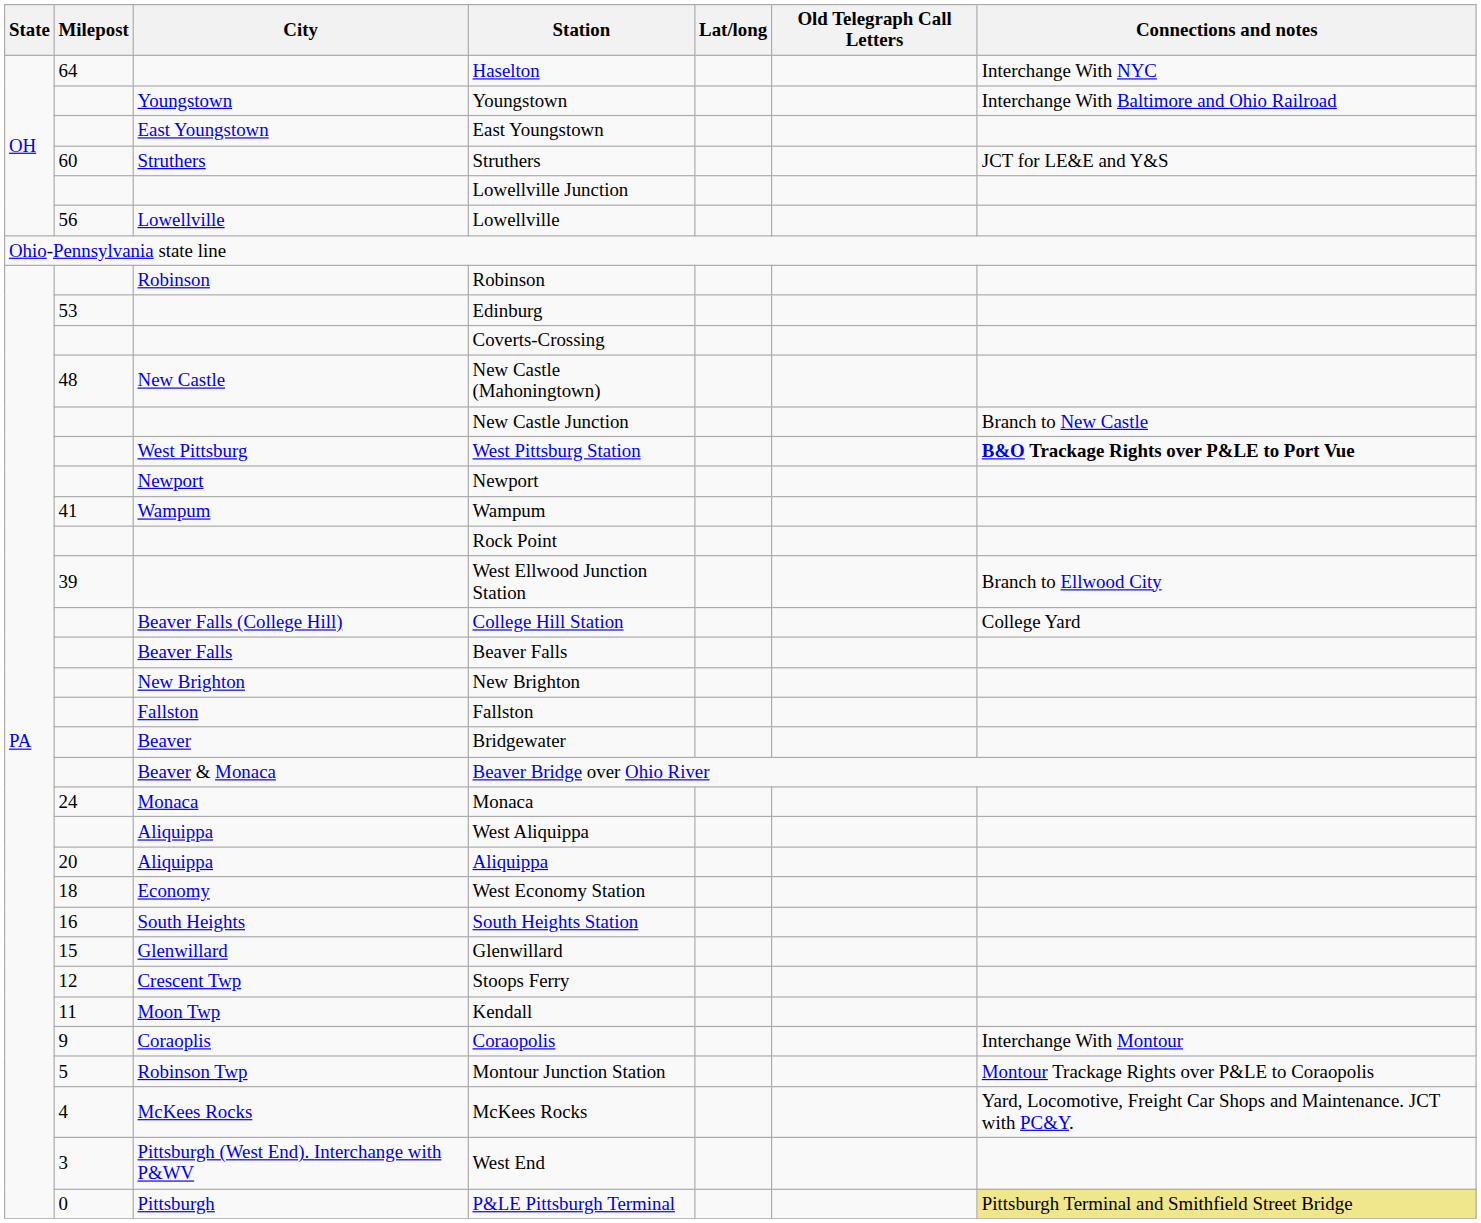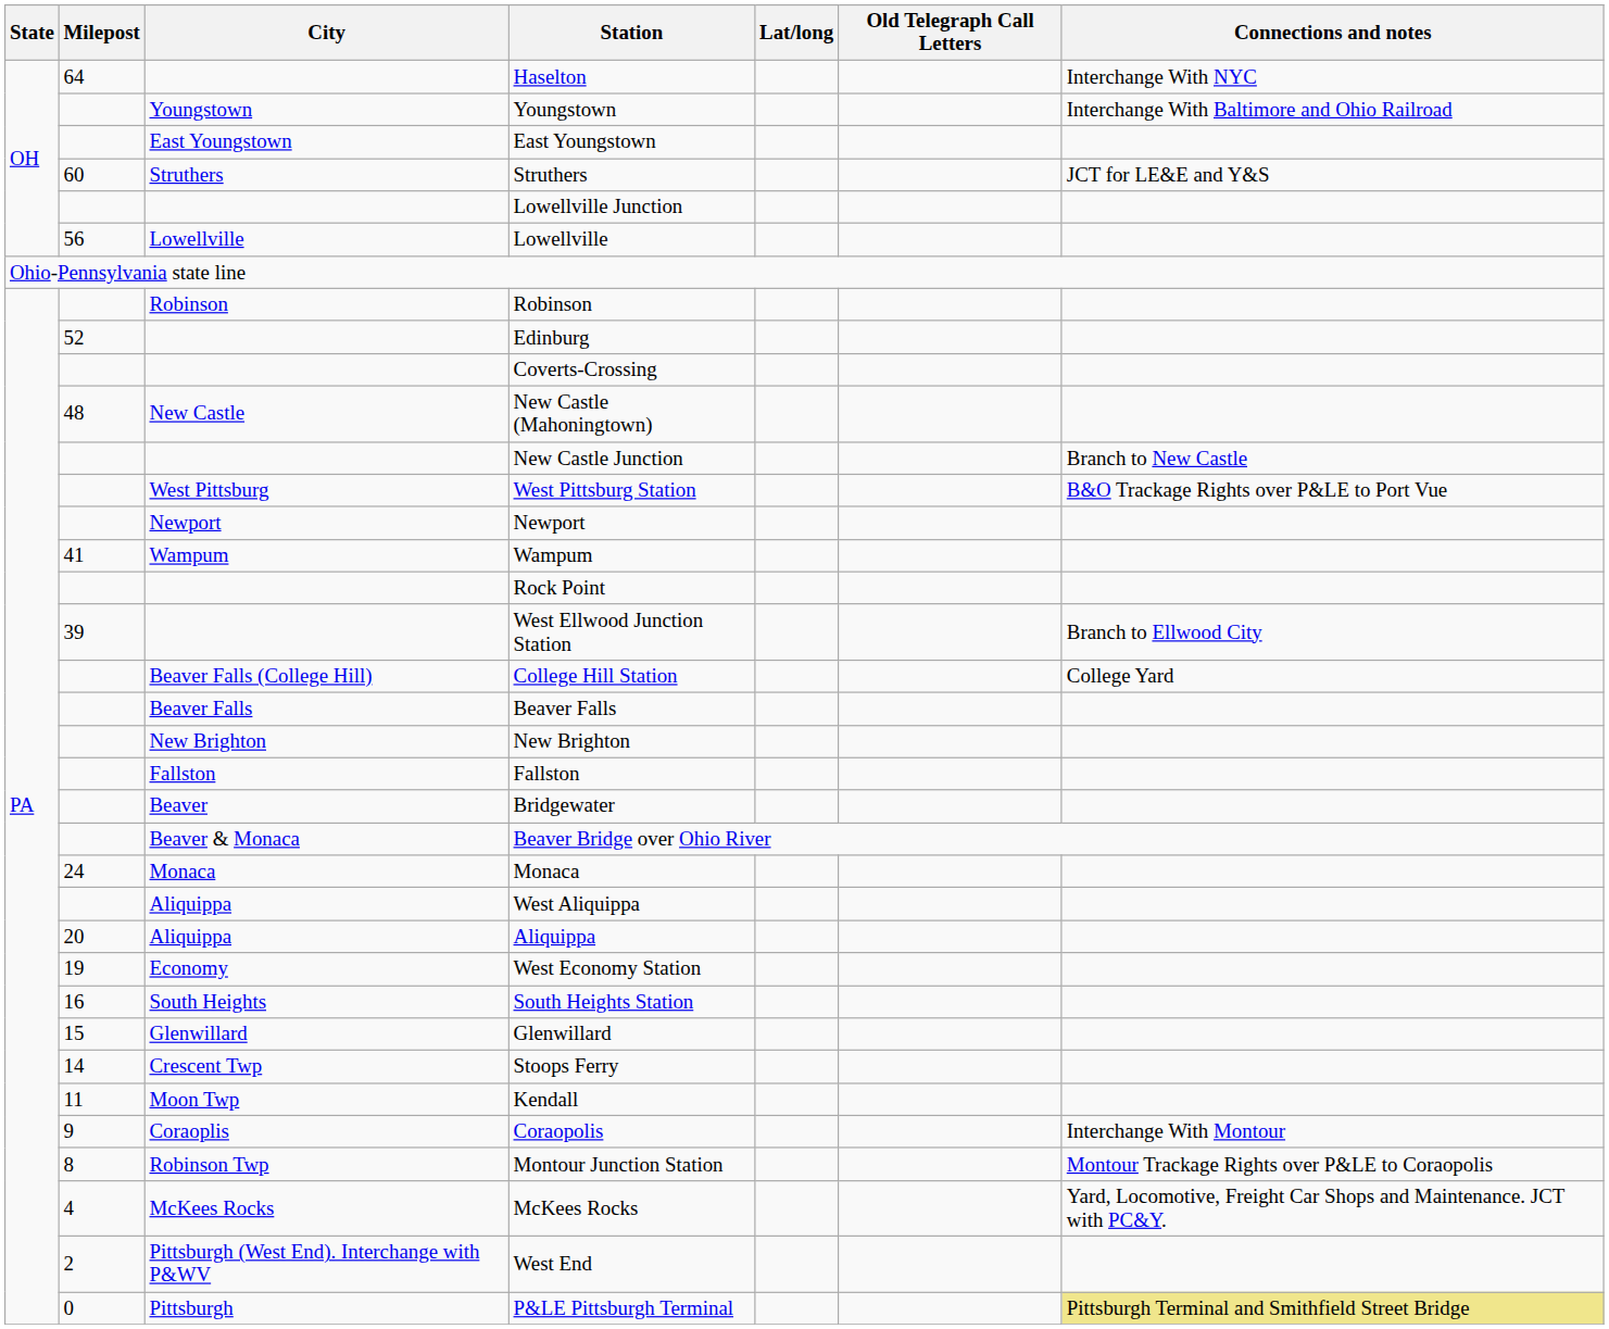 <table class="wikitable">
 <tr>
 <th>State</th>
 <th>Milepost</th>
 <th>City</th>
 <th>Station</th>
 <th>Lat/long</th>
 <th>Old Telegraph Call Letters</th>
 <th>Connections and notes</th>
 </tr>
 <tr>
 <td rowspan=6><a href='#'>OH</a></td>
 <td>64</td>
 <td></td>
 <td><a href='#'>Haselton</a></td>
 <td></td>
 <td></td>
 <td>Interchange With <a href='#'>NYC</a></td>
 </tr>
 <tr>
 <td></td>
 <td><a href='#'>Youngstown</a></td>
 <td>Youngstown</td>
 <td></td>
 <td></td>
 <td>Interchange With <a href='#'>Baltimore and Ohio Railroad</a></td>
 </tr>
 <tr>
 <td></td>
 <td><a href='#'>East Youngstown</a></td>
 <td>East Youngstown</td>
 <td></td>
 <td></td>
 </tr>
 <tr>
 <td>60</td>
 <td><a href='#'>Struthers</a></td>
 <td>Struthers</td>
 <td></td>
 <td></td>
 <td>JCT for LE&E and Y&S</td>
 </tr>
 <tr>
 <td></td>
 <td></td>
 <td>Lowellville Junction</td>
 <td></td>
 <td></td>
 <td></td>
 </tr>
 <tr>
 <td>56</td>
 <td><a href='#'>Lowellville</a></td>
 <td>Lowellville</td>
 <td></td>
 <td></td>
 <td></td>
 </tr>
 <tr>
 <td colspan=7><a href='#'>Ohio</a>-<a href='#'>Pennsylvania</a> state line</td>
 </tr>
 <tr>
 <td rowspan=29><a href='#'>PA</a></td>
 <td></td>
 <td><a href='#'>Robinson</a></td>
 <td>Robinson</td>
 <td></td>
 <td></td>
 <td></td>
 </tr>
 <tr>
-<td>53</td>
+<td>52</td>
 <td></td>
 <td>Edinburg</td>
 <td></td>
 <td></td>
 <td></td>
 </tr>
 <tr>
 <td></td>
 <td></td>
 <td>Coverts-Crossing</td>
 <td></td>
 <td></td>
 <td></td>
 </tr>
 <tr>
 <td>48</td>
 <td><a href='#'>New Castle</a></td>
 <td>New Castle (Mahoningtown)</td>
 <td></td>
 <td></td>
 <td></td>
 </tr>
 <tr>
 <td></td>
 <td></td>
 <td>New Castle Junction</td>
 <td></td>
 <td></td>
 <td>Branch to <a href='#'>New Castle</a></td>
 </tr>
 <tr>
 <td></td>
 <td><a href='#'>West Pittsburg</a></td>
 <td><a href='#'>West Pittsburg Station</a></td>
 <td></td>
 <td></td>
-<td><strong><a href='#'>B&O</a> Trackage Rights over P&LE to Port Vue</strong></td>
+<td><a href='#'>B&O</a> Trackage Rights over P&LE to Port Vue</td>
 </tr>
 <tr>
 <td></td>
 <td><a href='#'>Newport</a></td>
 <td>Newport</td>
 <td></td>
 <td></td>
 <td></td>
 </tr>
 <tr>
 <td>41</td>
 <td><a href='#'>Wampum</a></td>
 <td>Wampum</td>
 <td></td>
 <td></td>
 <td></td>
 </tr>
 <tr>
 <td></td>
 <td></td>
 <td>Rock Point</td>
 <td></td>
 <td></td>
 </tr>
 <tr>
 <td>39</td>
 <td></td>
 <td>West Ellwood Junction Station</td>
 <td></td>
 <td></td>
 <td>Branch to <a href='#'>Ellwood City</a></td>
 </tr>
 <tr>
 <td></td>
 <td><a href='#'>Beaver Falls (College Hill)</a></td>
 <td><a href='#'>College Hill Station</a></td>
 <td></td>
 <td></td>
 <td>College Yard</td>
 </tr>
 <tr>
 <td></td>
 <td><a href='#'>Beaver Falls</a></td>
 <td>Beaver Falls</td>
 <td></td>
 <td></td>
 <td></td>
 </tr>
 <tr>
 <td></td>
 <td><a href='#'>New Brighton</a></td>
 <td>New Brighton</td>
 <td></td>
 <td></td>
 <td></td>
 </tr>
 <tr>
 <td></td>
 <td><a href='#'>Fallston</a></td>
 <td>Fallston</td>
 <td></td>
 <td></td>
 <td></td>
 </tr>
 <tr>
 <td></td>
 <td><a href='#'>Beaver</a></td>
 <td>Bridgewater</td>
 <td></td>
 <td></td>
 <td></td>
 </tr>
 <tr>
 <td></td>
 <td><a href='#'>Beaver</a> & <a href='#'>Monaca</a></td>
 <td colspan=4><a href='#'>Beaver Bridge</a> over <a href='#'>Ohio River</a></td>
 </tr>
 <tr>
 <td>24</td>
 <td><a href='#'>Monaca</a></td>
 <td>Monaca</td>
 <td></td>
 <td></td>
 <td></td>
 </tr>
 <tr>
 <td></td>
 <td><a href='#'>Aliquippa</a></td>
 <td>West Aliquippa</td>
 <td></td>
 <td></td>
 <td></td>
 </tr>
 <tr>
 <td>20</td>
 <td><a href='#'>Aliquippa</a></td>
 <td><a href='#'>Aliquippa</a></td>
 <td></td>
 <td></td>
 <td></td>
 </tr>
 <tr>
-<td>18</td>
+<td>19</td>
 <td><a href='#'>Economy</a></td>
 <td>West Economy Station</td>
 <td></td>
 <td></td>
 <td></td>
 </tr>
 <tr>
 <td>16</td>
 <td><a href='#'>South Heights</a></td>
 <td><a href='#'>South Heights Station</a></td>
 <td></td>
 <td></td>
 <td></td>
 </tr>
 <tr>
 <td>15</td>
 <td><a href='#'>Glenwillard</a></td>
 <td>Glenwillard</td>
 <td></td>
 <td></td>
 <td></td>
 </tr>
 <tr>
-<td>12</td>
+<td>14</td>
 <td><a href='#'>Crescent Twp</a></td>
 <td>Stoops Ferry</td>
 <td></td>
 <td></td>
 <td></td>
 </tr>
 <tr>
 <td>11</td>
 <td><a href='#'>Moon Twp</a></td>
 <td>Kendall</td>
 <td></td>
 <td></td>
 <td></td>
 </tr>
 <tr>
 <td>9</td>
 <td><a href='#'>Coraoplis</a></td>
 <td><a href='#'>Coraopolis</a></td>
 <td></td>
 <td></td>
 <td>Interchange With <a href='#'>Montour</a></td>
 </tr>
 <tr>
-<td>5</td>
+<td>8</td>
 <td><a href='#'>Robinson Twp</a></td>
 <td>Montour Junction Station</td>
 <td></td>
 <td></td>
 <td><a href='#'>Montour</a> Trackage Rights over P&LE to Coraopolis</td>
 </tr>
 <tr>
 <td>4</td>
 <td><a href='#'>McKees Rocks</a></td>
 <td>McKees Rocks</td>
 <td></td>
 <td></td>
 <td>Yard, Locomotive, Freight Car Shops and Maintenance. JCT with <a href='#'>PC&Y</a>.</td>
 </tr>
 <tr>
-<td>3</td>
+<td>2</td>
 <td><a href='#'>Pittsburgh (West End). Interchange with P&WV</a></td>
 <td>West End</td>
 <td></td>
 <td></td>
 <td></td>
 </tr>
 <tr>
 <td>0</td>
 <td><a href='#'>Pittsburgh</a></td>
 <td><a href='#'>P&LE Pittsburgh Terminal</a></td>
 <td></td>
 <td></td>
 <td style="background: khaki;">Pittsburgh Terminal and Smithfield Street Bridge</td>
 </tr>
 </table>
